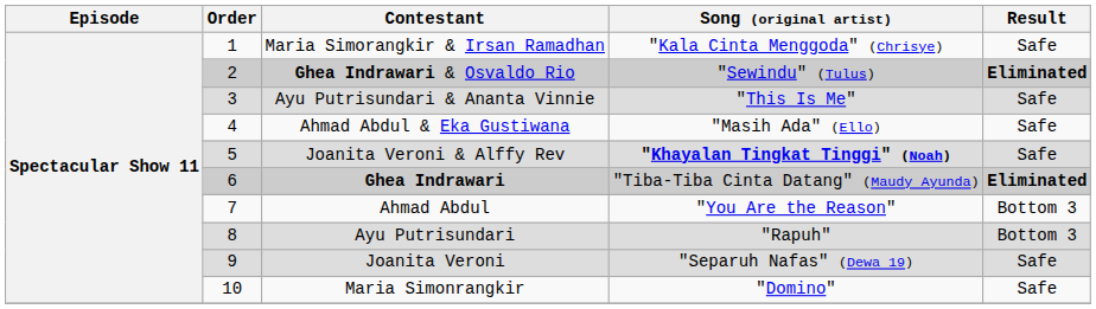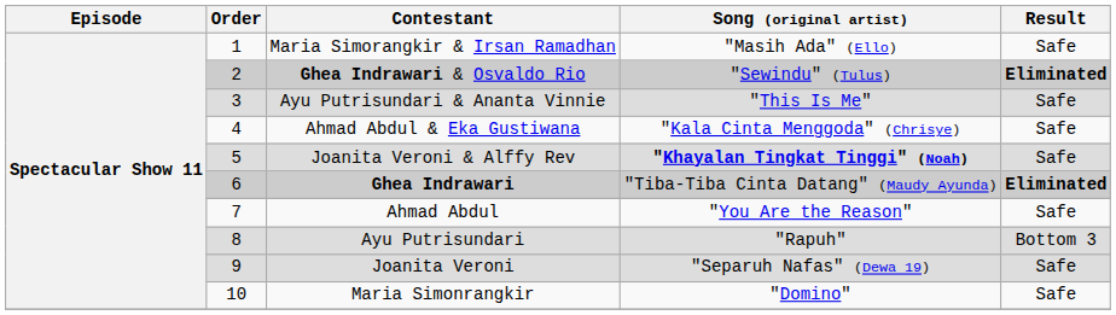 <table class="wikitable" style="text-align:center;">
 <tr>
 <th scope="col">Episode</th>
 <th scope="col">Order</th>
 <th scope="col">Contestant</th>
 <th scope="col">Song <small>(original artist)</small></th>
 <th scope="col">Result</th>
 </tr>
 <tr>
 <th rowspan="10" scope="row">Spectacular Show 11<br><small></small></th>
 <td>1</td>
 <td>Maria Simorangkir & <a href='#'>Irsan Ramadhan</a></td>
-<td>"<a href='#'>Kala Cinta Menggoda</a>" <small>(<a href='#'>Chrisye</a>)</small></td>
+<td>"Masih Ada" <small>(<a href='#'>Ello</a>) </small></td>
 <td>Safe</td>
 </tr>
 <tr style="background:#ccc;">
 <td>2</td>
 <td><strong>Ghea Indrawari</strong> & <a href='#'>Osvaldo Rio</a></td>
 <td>"<a href='#'>Sewindu</a>" <small>(<a href='#'>Tulus</a>)</small></td>
 <td><strong>Eliminated</strong></td>
 </tr>
 <tr style="background:#ddd;">
 <td>3</td>
 <td>Ayu Putrisundari & Ananta Vinnie</td>
 <td>"<a href='#'>This Is Me</a>" </td>
 <td>Safe</td>
 </tr>
 <tr>
 <td>4</td>
 <td>Ahmad Abdul & <a href='#'>Eka Gustiwana</a></td>
-<td>"Masih Ada" <small>(<a href='#'>Ello</a>) </small></td>
+<td>"<a href='#'>Kala Cinta Menggoda</a>" <small>(<a href='#'>Chrisye</a>)</small></td>
 <td>Safe</td>
 </tr>
 <tr style="background:#ddd;">
 <td>5</td>
 <td>Joanita Veroni & Alffy Rev</td>
 <td><strong>"<a href='#'>Khayalan Tingkat Tinggi</a>" <small>(<a href='#'>Noah</a>)</small></strong></td>
 <td>Safe</td>
 </tr>
 <tr style="background:#ccc;">
 <td>6</td>
 <td><strong>Ghea Indrawari</strong></td>
 <td>"Tiba-Tiba Cinta Datang" <small>(<a href='#'>Maudy Ayunda</a>)</small></td>
 <td><strong>Eliminated</strong></td>
 </tr>
 <tr>
 <td>7</td>
 <td>Ahmad Abdul</td>
 <td>"<a href='#'>You Are the Reason</a>" </td>
-<td>Bottom 3</td>
+<td>Safe</td>
 </tr>
 <tr style="background:#ddd;">
 <td>8</td>
 <td>Ayu Putrisundari</td>
 <td>"Rapuh" </td>
 <td>Bottom 3</td>
 </tr>
 <tr style="background:#ddd;">
 <td>9</td>
 <td>Joanita Veroni</td>
 <td>"Separuh Nafas" <small>(<a href='#'>Dewa 19</a>)</small></td>
 <td>Safe</td>
 </tr>
 <tr>
 <td>10</td>
 <td>Maria Simonrangkir</td>
 <td>"<a href='#'>Domino</a>" </td>
 <td>Safe</td>
 </tr>
 <tr>
 </tr>
 </table>
